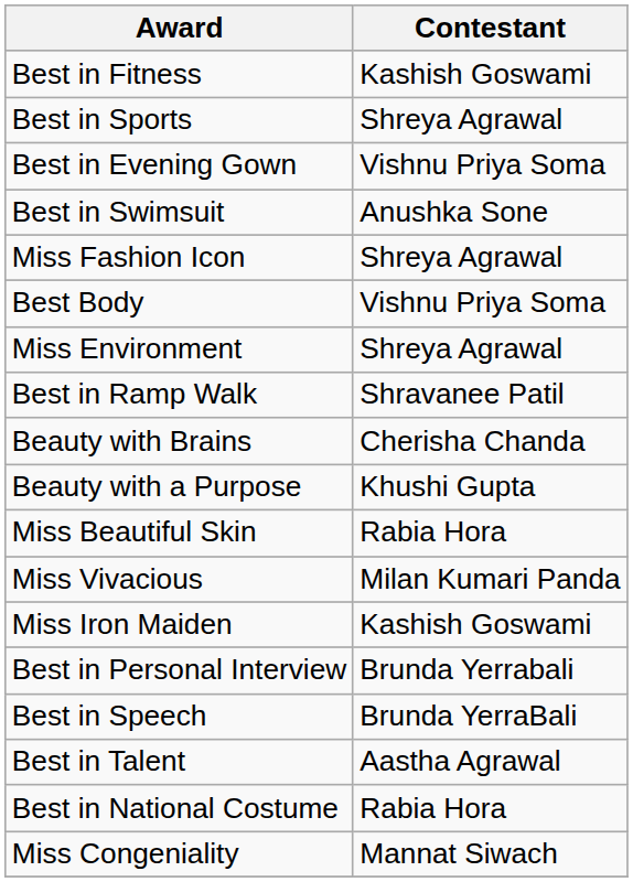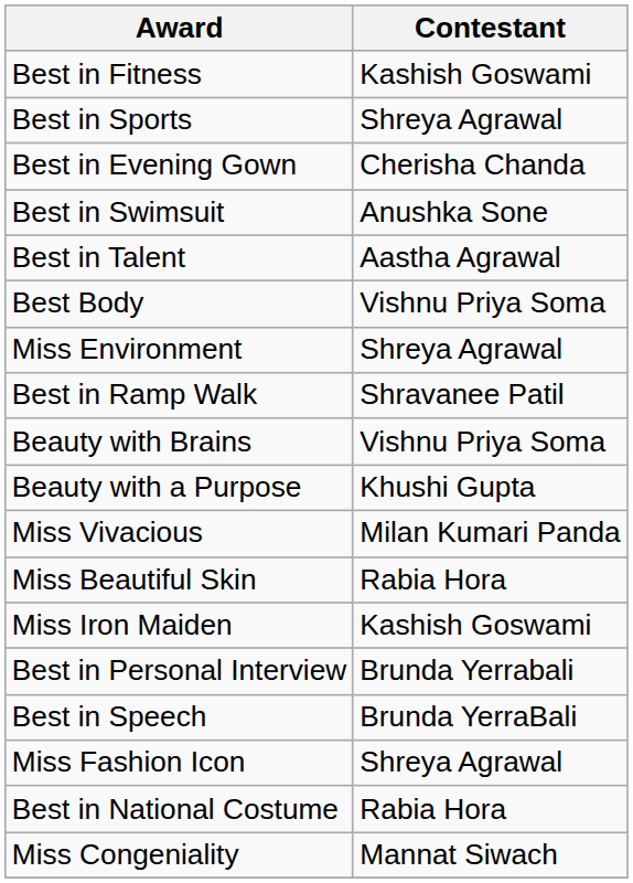 <table class="wikitable">
 <tr>
 <th>Award</th>
 <th>Contestant</th>
 </tr>
 <tr>
 <td>Best in Fitness</td>
 <td>Kashish Goswami</td>
 </tr>
 <tr>
 <td>Best in Sports</td>
 <td>Shreya Agrawal</td>
 </tr>
 <tr>
 <td>Best in Evening Gown</td>
-<td>Vishnu Priya Soma</td>
+<td>Cherisha Chanda</td>
 </tr>
 <tr>
 <td>Best in Swimsuit</td>
 <td>Anushka Sone</td>
 </tr>
 <tr>
-<td>Miss Fashion Icon</td>
-<td>Shreya Agrawal</td>
+<td>Best in Talent</td>
+<td>Aastha Agrawal</td>
 </tr>
 <tr>
 <td>Best Body</td>
 <td>Vishnu Priya Soma</td>
 </tr>
 <tr>
 <td>Miss Environment</td>
 <td>Shreya Agrawal</td>
 </tr>
 <tr>
 <td>Best in Ramp Walk</td>
 <td>Shravanee Patil</td>
 </tr>
 <tr>
 <td>Beauty with Brains</td>
-<td>Cherisha Chanda</td>
+<td>Vishnu Priya Soma</td>
 </tr>
 <tr>
 <td>Beauty with a Purpose</td>
 <td>Khushi Gupta</td>
 </tr>
 <tr>
+<td>Miss Vivacious</td>
+<td>Milan Kumari Panda</td>
+</tr>
+<tr>
 <td>Miss Beautiful Skin</td>
 <td>Rabia Hora</td>
-</tr>
-<tr>
-<td>Miss Vivacious</td>
-<td>Milan Kumari Panda</td>
 </tr>
 <tr>
 <td>Miss Iron Maiden</td>
 <td>Kashish Goswami</td>
 </tr>
 <tr>
 <td>Best in Personal Interview</td>
 <td>Brunda Yerrabali</td>
 </tr>
 <tr>
 <td>Best in Speech</td>
 <td>Brunda YerraBali</td>
 </tr>
 <tr>
-<td>Best in Talent</td>
-<td>Aastha Agrawal</td>
+<td>Miss Fashion Icon</td>
+<td>Shreya Agrawal</td>
 </tr>
 <tr>
 <td>Best in National Costume</td>
 <td>Rabia Hora</td>
 </tr>
 <tr>
 <td>Miss Congeniality</td>
 <td>Mannat Siwach</td>
 </tr>
 <tr>
 </tr>
 </table>
